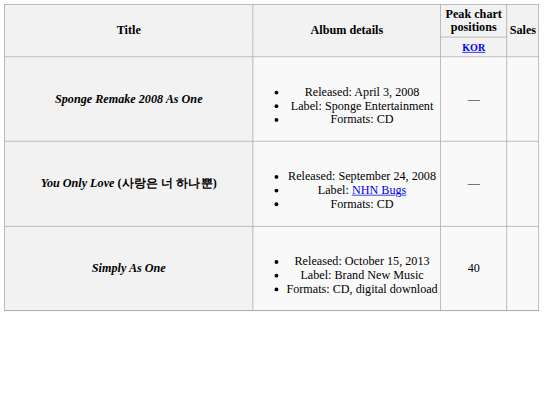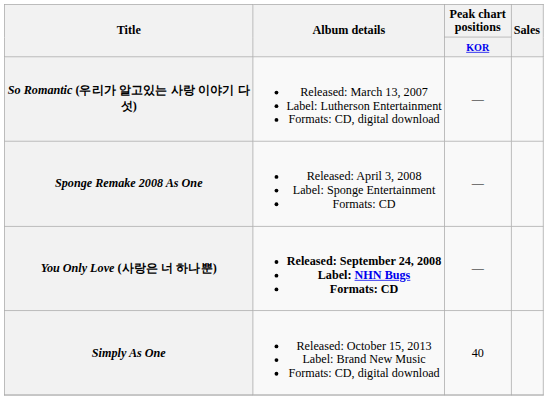 <table class="wikitable plainrowheaders" style="text-align:center;">
 <tr>
 <th scope="col" rowspan="2" style="width:20em;">Title</th>
 <th scope="col" rowspan="2">Album details</th>
 <th scope="col" colspan="1" style="width:5em;">Peak chart positions</th>
 <th scope="col" rowspan="2">Sales</th>
 </tr>
 <tr>
 <th><small><a href='#'>KOR</a></small><br></th>
 </tr>
 <tr>
+<th scope="row"><em>So Romantic</em> (우리가 알고있는 사랑 이야기 다섯)</th>
+<td><br><ul><li>Released: March 13, 2007</li><li>Label: Lutherson Entertainment</li><li>Formats: CD, digital download</li></ul></td>
+<td>—</td>
+<td></td>
+</tr>
+<tr>
 <th scope="row"><em>Sponge Remake 2008 As One</em></th>
 <td><br><ul><li>Released: April 3, 2008</li><li>Label: Sponge Entertainment</li><li>Formats: CD</li></ul></td>
 <td>—</td>
 <td></td>
 </tr>
 <tr>
 <th scope="row"><em>You Only Love</em> (사랑은 너 하나뿐)<br></th>
-<td><br><ul><li>Released: September 24, 2008</li><li>Label: <a href='#'>NHN Bugs</a></li><li>Formats: CD</li></ul></td>
+<td><strong><br><ul><li>Released: September 24, 2008</li><li>Label: <a href='#'>NHN Bugs</a></li><li>Formats: CD</li></ul></strong></td>
 <td>—</td>
 <td></td>
 </tr>
 <tr>
 <th scope="row"><em>Simply As One</em></th>
 <td><br><ul><li>Released: October 15, 2013</li><li>Label: Brand New Music</li><li>Formats: CD, digital download</li></ul></td>
 <td>40</td>
 <td></td>
 </tr>
 <tr>
 </tr>
 </table>
